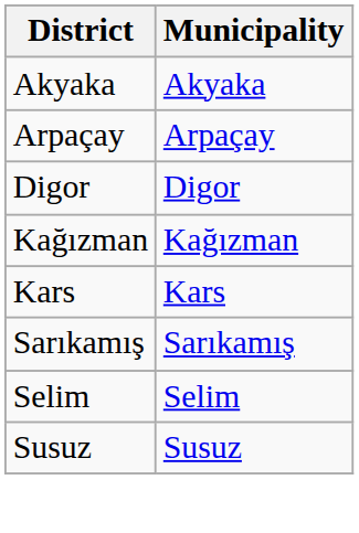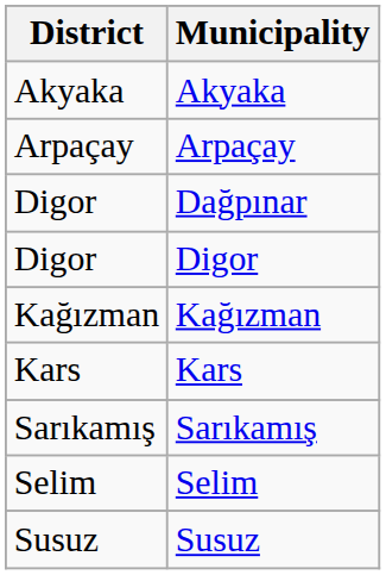 <table class="sortable wikitable">
 <tr>
 <th>District</th>
 <th>Municipality</th>
 </tr>
 <tr>
 <td>Akyaka</td>
 <td><a href='#'>Akyaka</a></td>
 </tr>
 <tr>
 <td>Arpaçay</td>
 <td><a href='#'>Arpaçay</a></td>
+</tr>
+<tr>
+<td>Digor</td>
+<td><a href='#'>Dağpınar</a></td>
 </tr>
 <tr>
 <td>Digor</td>
 <td><a href='#'>Digor</a></td>
 </tr>
 <tr>
 <td>Kağızman</td>
 <td><a href='#'>Kağızman</a></td>
 </tr>
 <tr>
 <td>Kars</td>
 <td><a href='#'>Kars</a></td>
 </tr>
 <tr>
 <td>Sarıkamış</td>
 <td><a href='#'>Sarıkamış</a></td>
 </tr>
 <tr>
 <td>Selim</td>
 <td><a href='#'>Selim</a></td>
 </tr>
 <tr>
 <td>Susuz</td>
 <td><a href='#'>Susuz</a></td>
 </tr>
 </table>
